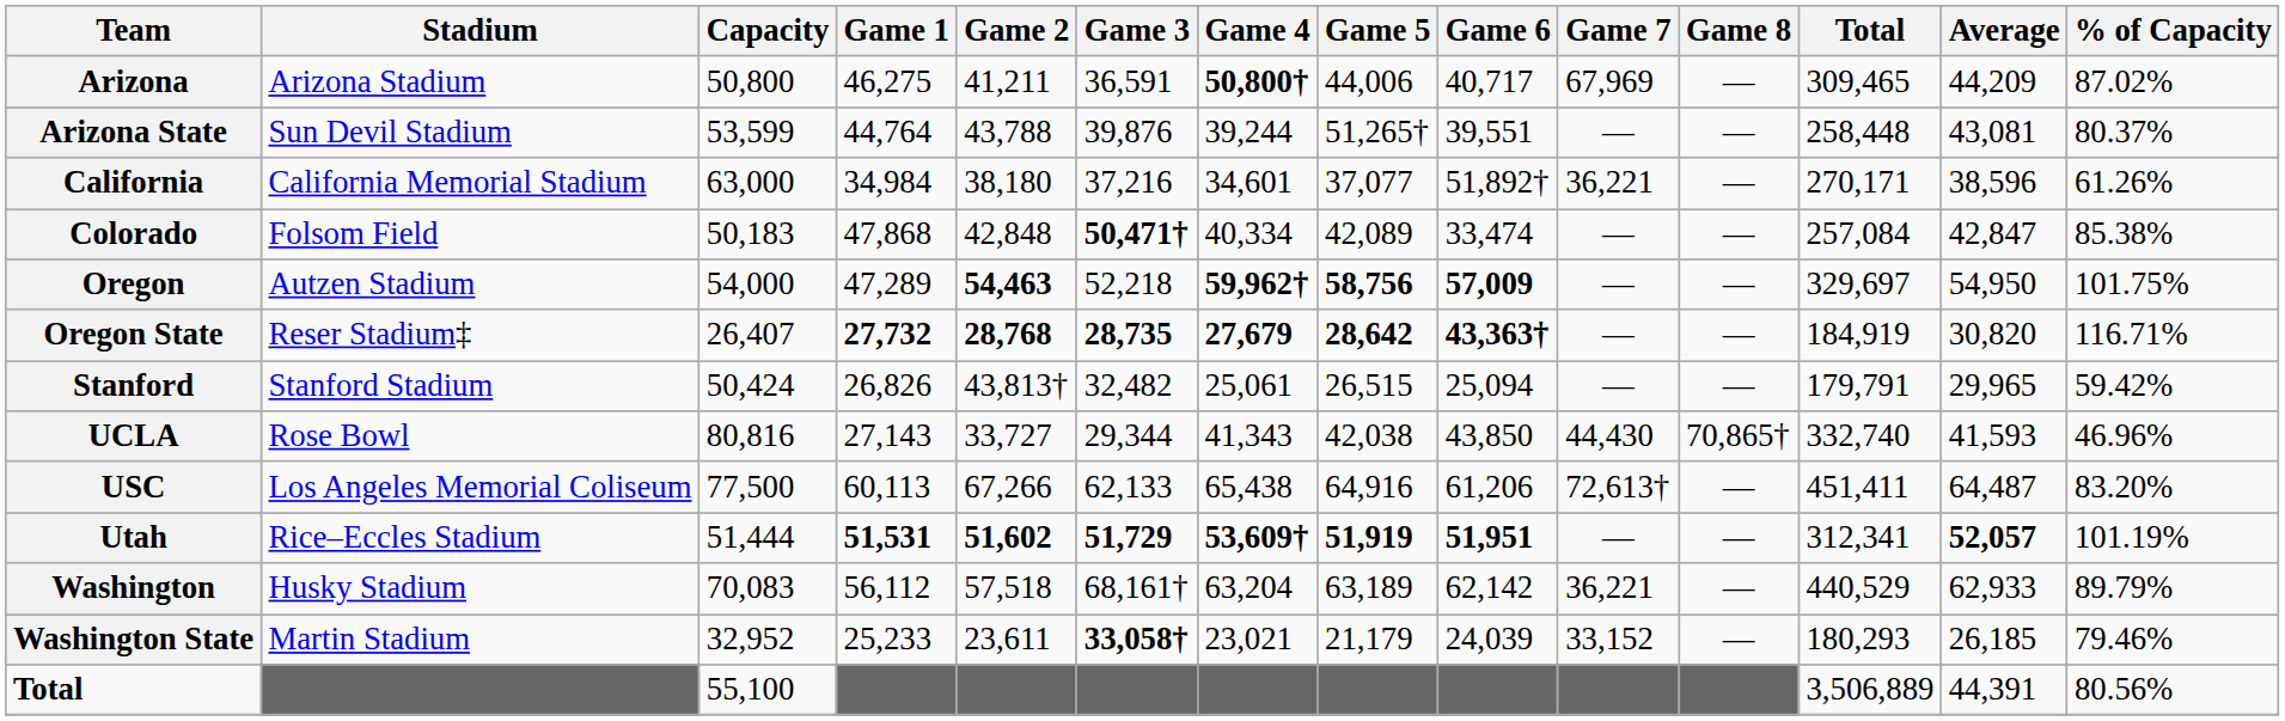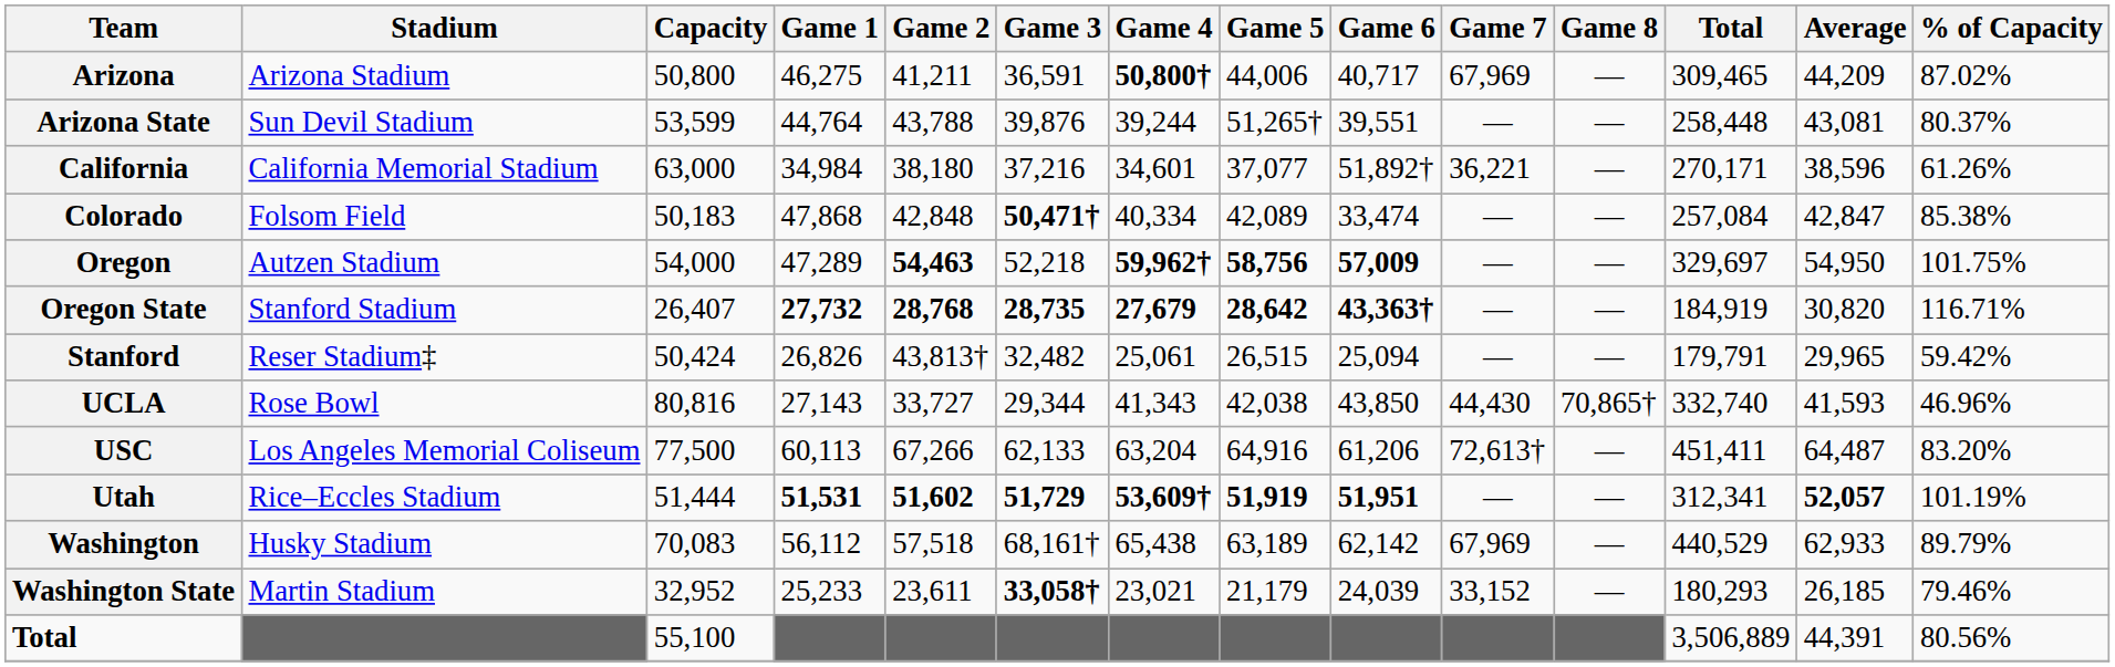 <table class="wikitable">
 <tr>
 <th>Team</th>
 <th>Stadium</th>
 <th>Capacity</th>
 <th>Game 1</th>
 <th>Game 2</th>
 <th>Game 3</th>
 <th>Game 4</th>
 <th>Game 5</th>
 <th>Game 6</th>
 <th>Game 7</th>
 <th>Game 8</th>
 <th>Total</th>
 <th>Average</th>
 <th>% of Capacity</th>
 </tr>
 <tr>
 <th style=>Arizona</th>
 <td><a href='#'>Arizona Stadium</a></td>
 <td>50,800</td>
 <td>46,275</td>
 <td>41,211</td>
 <td>36,591</td>
 <td><strong>50,800†</strong></td>
 <td>44,006</td>
 <td>40,717</td>
 <td>67,969</td>
 <td style="text-align:center;">—</td>
 <td>309,465</td>
 <td>44,209</td>
 <td>87.02%</td>
 </tr>
 <tr>
 <th style=>Arizona State</th>
 <td><a href='#'>Sun Devil Stadium</a></td>
 <td>53,599</td>
 <td>44,764</td>
 <td>43,788</td>
 <td>39,876</td>
 <td>39,244</td>
 <td>51,265†</td>
 <td>39,551</td>
 <td style="text-align:center;">—</td>
 <td style="text-align:center;">—</td>
 <td>258,448</td>
 <td>43,081</td>
 <td>80.37%</td>
 </tr>
 <tr>
 <th style=>California</th>
 <td><a href='#'>California Memorial Stadium</a></td>
 <td>63,000</td>
 <td>34,984</td>
 <td>38,180</td>
 <td>37,216</td>
 <td>34,601</td>
 <td>37,077</td>
 <td>51,892†</td>
 <td>36,221</td>
 <td style="text-align:center;">—</td>
 <td>270,171</td>
 <td>38,596</td>
 <td>61.26%</td>
 </tr>
 <tr>
 <th style=>Colorado</th>
 <td><a href='#'>Folsom Field</a></td>
 <td>50,183</td>
 <td>47,868</td>
 <td>42,848</td>
 <td><strong>50,471†</strong></td>
 <td>40,334</td>
 <td>42,089</td>
 <td>33,474</td>
 <td style="text-align:center;">—</td>
 <td style="text-align:center;">—</td>
 <td>257,084</td>
 <td>42,847</td>
 <td>85.38%</td>
 </tr>
 <tr>
 <th style=>Oregon</th>
 <td><a href='#'>Autzen Stadium</a></td>
 <td>54,000</td>
 <td>47,289</td>
 <td><strong>54,463</strong></td>
 <td>52,218</td>
 <td><strong>59,962†</strong></td>
 <td><strong>58,756</strong></td>
 <td><strong>57,009</strong></td>
 <td style="text-align:center;">—</td>
 <td style="text-align:center;">—</td>
 <td>329,697</td>
 <td>54,950</td>
 <td>101.75%</td>
 </tr>
 <tr>
 <th style=>Oregon State</th>
-<td><a href='#'>Reser Stadium</a>‡</td>
+<td><a href='#'>Stanford Stadium</a></td>
 <td>26,407</td>
 <td><strong>27,732</strong></td>
 <td><strong>28,768</strong></td>
 <td><strong>28,735</strong></td>
 <td><strong>27,679</strong></td>
 <td><strong>28,642</strong></td>
 <td><strong>43,363†</strong></td>
 <td style="text-align:center;">—</td>
 <td style="text-align:center;">—</td>
 <td>184,919</td>
 <td>30,820</td>
 <td>116.71%</td>
 </tr>
 <tr>
 <th style=>Stanford</th>
-<td><a href='#'>Stanford Stadium</a></td>
+<td><a href='#'>Reser Stadium</a>‡</td>
 <td>50,424</td>
 <td>26,826</td>
 <td>43,813†</td>
 <td>32,482</td>
 <td>25,061</td>
 <td>26,515</td>
 <td>25,094</td>
 <td style="text-align:center;">—</td>
 <td style="text-align:center;">—</td>
 <td>179,791</td>
 <td>29,965</td>
 <td>59.42%</td>
 </tr>
 <tr>
 <th style=>UCLA</th>
 <td><a href='#'>Rose Bowl</a></td>
 <td>80,816</td>
 <td>27,143</td>
 <td>33,727</td>
 <td>29,344</td>
 <td>41,343</td>
 <td>42,038</td>
 <td>43,850</td>
 <td>44,430</td>
 <td>70,865†</td>
 <td>332,740</td>
 <td>41,593</td>
 <td>46.96%</td>
 </tr>
 <tr>
 <th style=>USC</th>
 <td><a href='#'>Los Angeles Memorial Coliseum</a></td>
 <td>77,500</td>
 <td>60,113</td>
 <td>67,266</td>
 <td>62,133</td>
-<td>65,438</td>
+<td>63,204</td>
 <td>64,916</td>
 <td>61,206</td>
 <td>72,613†</td>
 <td style="text-align:center;">—</td>
 <td>451,411</td>
 <td>64,487</td>
 <td>83.20%</td>
 </tr>
 <tr>
 <th style=>Utah</th>
 <td><a href='#'>Rice–Eccles Stadium</a></td>
 <td>51,444</td>
 <td><strong>51,531</strong></td>
 <td><strong>51,602</strong></td>
 <td><strong>51,729</strong></td>
 <td><strong>53,609†</strong></td>
 <td><strong>51,919</strong></td>
 <td><strong>51,951</strong></td>
 <td style="text-align:center;">—</td>
 <td style="text-align:center;">—</td>
 <td>312,341</td>
 <td><strong>52,057</strong></td>
 <td>101.19%</td>
 </tr>
 <tr>
 <th style=>Washington</th>
 <td><a href='#'>Husky Stadium</a></td>
 <td>70,083</td>
 <td>56,112</td>
 <td>57,518</td>
 <td>68,161†</td>
-<td>63,204</td>
+<td>65,438</td>
 <td>63,189</td>
 <td>62,142</td>
-<td>36,221</td>
+<td>67,969</td>
 <td style="text-align:center;">—</td>
 <td>440,529</td>
 <td>62,933</td>
 <td>89.79%</td>
 </tr>
 <tr>
 <th style=>Washington State</th>
 <td><a href='#'>Martin Stadium</a></td>
 <td>32,952</td>
 <td>25,233</td>
 <td>23,611</td>
 <td><strong>33,058†</strong></td>
 <td>23,021</td>
 <td>21,179</td>
 <td>24,039</td>
 <td>33,152</td>
 <td style="text-align:center;">—</td>
 <td>180,293</td>
 <td>26,185</td>
 <td>79.46%</td>
 </tr>
 <tr>
 <td><strong>Total</strong></td>
 <td style="background:#666666;"></td>
 <td>55,100</td>
 <td style="background:#666666;"></td>
 <td style="background:#666666;"></td>
 <td style="background:#666666;"></td>
 <td style="background:#666666;"></td>
 <td style="background:#666666;"></td>
 <td style="background:#666666;"></td>
 <td style="background:#666666;"></td>
 <td style="background:#666666;"></td>
 <td>3,506,889</td>
 <td>44,391</td>
 <td>80.56%</td>
 </tr>
 <tr>
 </tr>
 </table>
